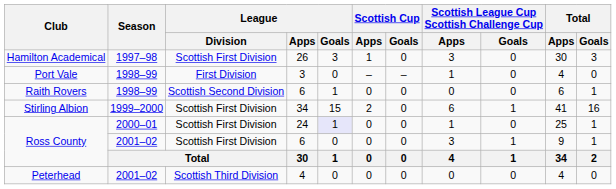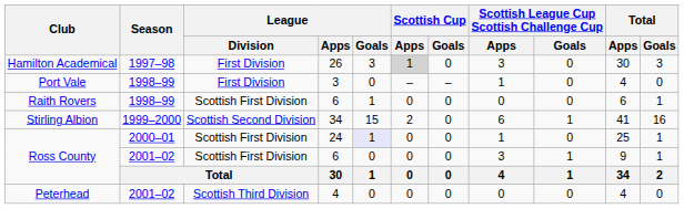 <table class="wikitable" style="text-align:center">
 <tr>
 <th rowspan="2">Club</th>
 <th rowspan="2">Season</th>
 <th colspan="3">League</th>
 <th colspan="2"><a href='#'>Scottish Cup</a></th>
 <th colspan="2"><a href='#'>Scottish League Cup</a><br><a href='#'>Scottish Challenge Cup</a></th>
 <th colspan="2">Total</th>
 </tr>
 <tr>
 <th>Division</th>
 <th>Apps</th>
 <th>Goals</th>
 <th>Apps</th>
 <th>Goals</th>
 <th>Apps</th>
 <th>Goals</th>
 <th>Apps</th>
 <th>Goals</th>
 </tr>
 <tr>
 <td><a href='#'>Hamilton Academical</a></td>
 <td><a href='#'>1997–98</a></td>
-<td><a href='#'>Scottish First Division</a></td>
+<td><a href='#'>First Division</a></td>
 <td>26</td>
 <td>3</td>
-<td>1</td>
+<td style="background: lightgrey;">1</td>
 <td>0</td>
 <td>3</td>
 <td>0</td>
 <td>30</td>
 <td>3</td>
 </tr>
 <tr>
 <td><a href='#'>Port Vale</a></td>
 <td><a href='#'>1998–99</a></td>
 <td><a href='#'>First Division</a></td>
 <td>3</td>
 <td>0</td>
 <td>–</td>
 <td>–</td>
 <td>1</td>
 <td>0</td>
 <td>4</td>
 <td>0</td>
 </tr>
 <tr>
 <td><a href='#'>Raith Rovers</a></td>
 <td><a href='#'>1998–99</a></td>
-<td><a href='#'>Scottish Second Division</a></td>
+<td>Scottish First Division</td>
 <td>6</td>
 <td>1</td>
 <td>0</td>
 <td>0</td>
 <td>0</td>
 <td>0</td>
 <td>6</td>
 <td>1</td>
 </tr>
 <tr>
 <td><a href='#'>Stirling Albion</a></td>
 <td><a href='#'>1999–2000</a></td>
-<td>Scottish First Division</td>
+<td><a href='#'>Scottish Second Division</a></td>
 <td>34</td>
 <td>15</td>
 <td>2</td>
 <td>0</td>
 <td>6</td>
 <td>1</td>
 <td>41</td>
 <td>16</td>
 </tr>
 <tr>
 <td rowspan="3"><a href='#'>Ross County</a></td>
 <td><a href='#'>2000–01</a></td>
 <td>Scottish First Division</td>
 <td>24</td>
 <td style="background: lavender;">1</td>
 <td>0</td>
 <td>0</td>
 <td>1</td>
 <td>0</td>
 <td>25</td>
 <td>1</td>
 </tr>
 <tr>
 <td><a href='#'>2001–02</a></td>
 <td>Scottish First Division</td>
 <td>6</td>
 <td>0</td>
 <td>0</td>
 <td>0</td>
 <td>3</td>
 <td>1</td>
 <td>9</td>
 <td>1</td>
 </tr>
 <tr>
 <th colspan="2">Total</th>
 <th>30</th>
 <th>1</th>
 <th>0</th>
 <th>0</th>
 <th>4</th>
 <th>1</th>
 <th>34</th>
 <th>2</th>
 </tr>
 <tr>
 <td><a href='#'>Peterhead</a></td>
 <td><a href='#'>2001–02</a></td>
 <td><a href='#'>Scottish Third Division</a></td>
 <td>4</td>
 <td>0</td>
 <td>0</td>
 <td>0</td>
 <td>0</td>
 <td>0</td>
 <td>4</td>
 <td>0</td>
 </tr>
 </table>
